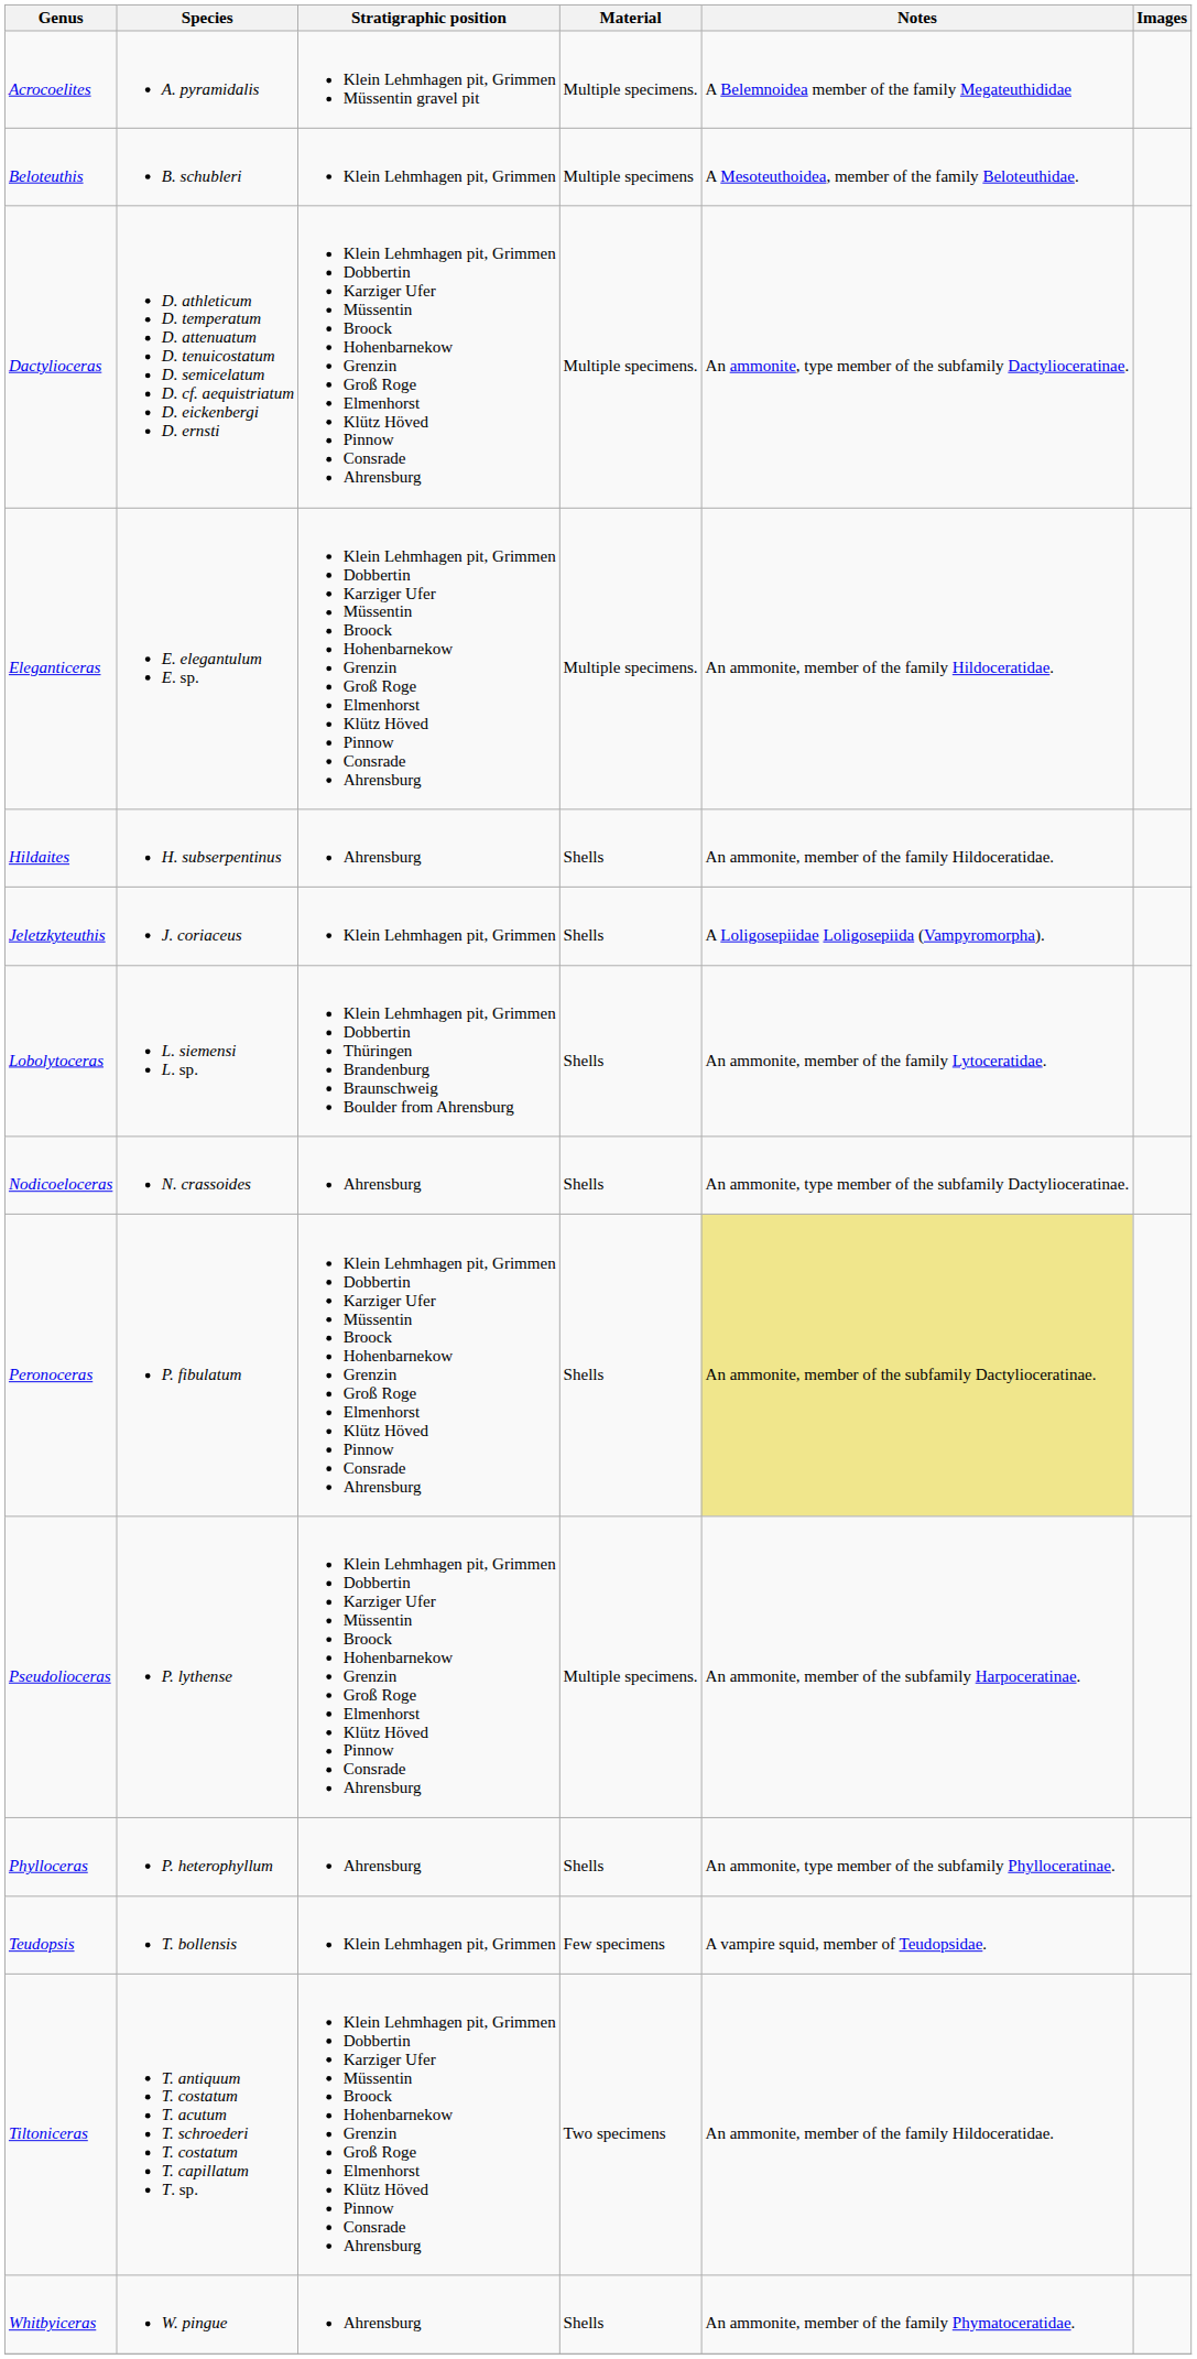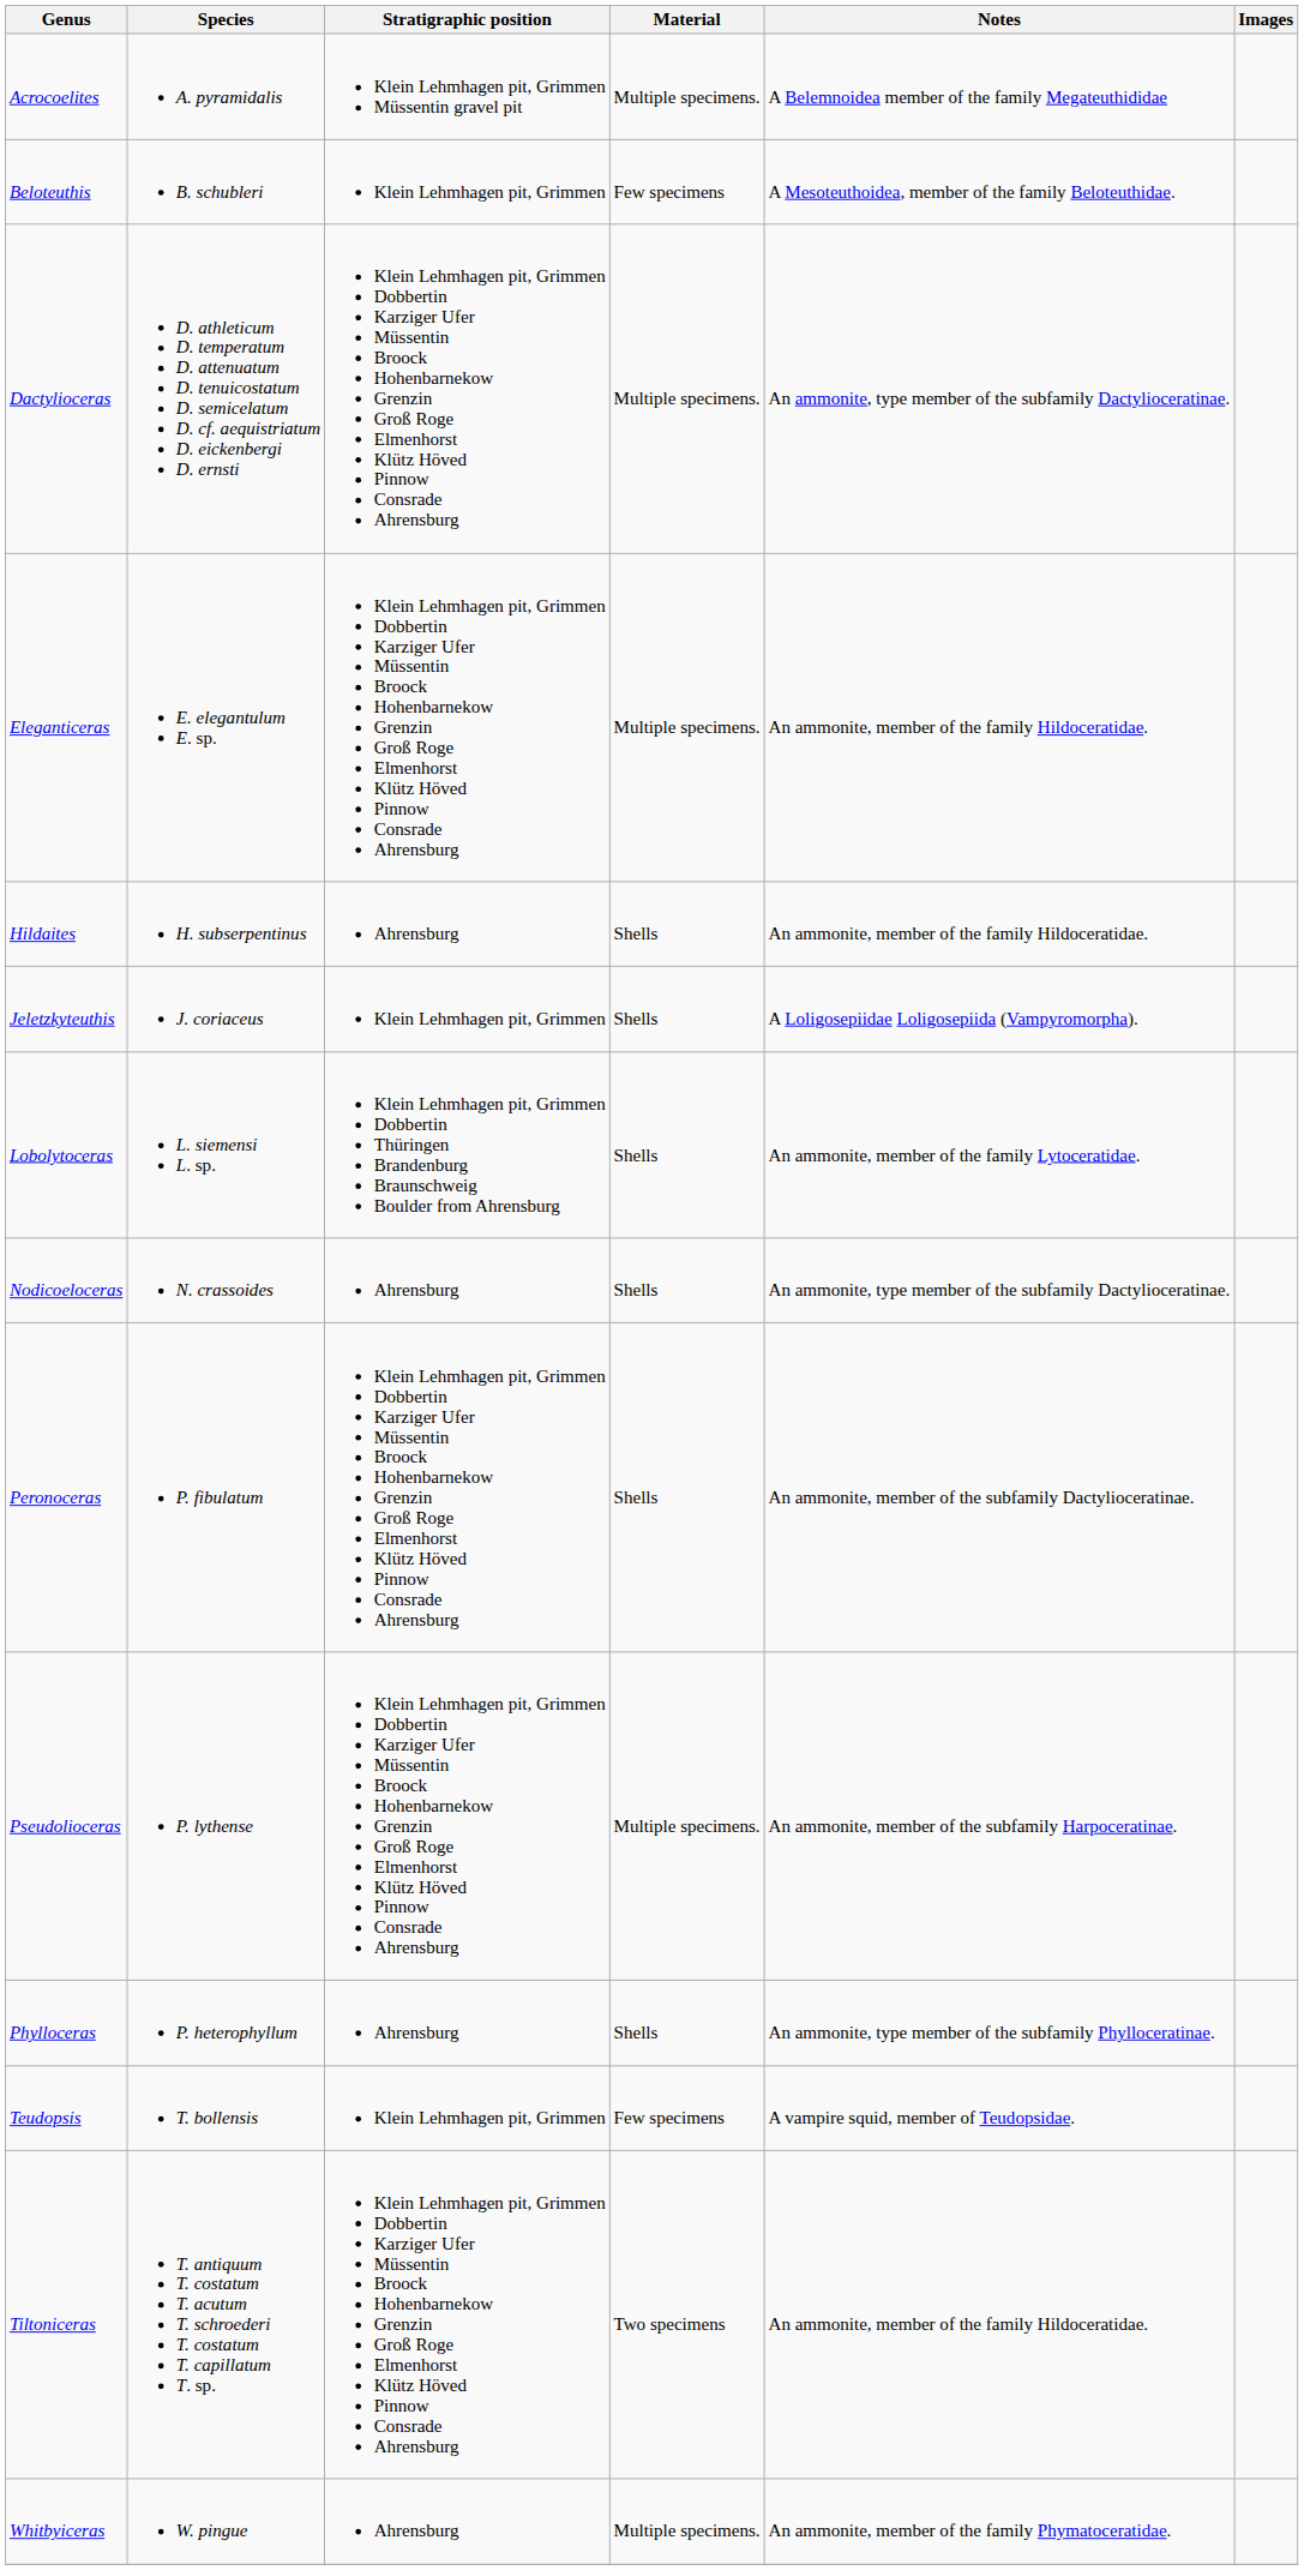 <table class = "wikitable">
 <tr>
 <th>Genus</th>
 <th>Species</th>
 <th>Stratigraphic position</th>
 <th>Material</th>
 <th>Notes</th>
 <th>Images</th>
 </tr>
 <tr>
 <td><br><em><a href='#'>Acrocoelites</a></em></td>
 <td><br><ul><li><em>A. pyramidalis</em></li></ul></td>
 <td><br><ul><li>Klein Lehmhagen pit, Grimmen</li><li>Müssentin gravel pit</li></ul></td>
 <td><br>Multiple specimens.</td>
 <td><br>A <a href='#'>Belemnoidea</a> member of the family <a href='#'>Megateuthididae</a></td>
 <td><br></td>
 </tr>
 <tr>
 <td><br><em><a href='#'>Beloteuthis</a></em></td>
 <td><br><ul><li><em>B. schubleri</em></li></ul></td>
 <td><br><ul><li>Klein Lehmhagen pit, Grimmen</li></ul></td>
-<td><br>Multiple specimens</td>
+<td><br>Few specimens</td>
 <td><br>A <a href='#'>Mesoteuthoidea</a>, member of the family <a href='#'>Beloteuthidae</a>.</td>
 <td><br></td>
 </tr>
 <tr>
 <td><br><em><a href='#'>Dactylioceras</a></em></td>
 <td><br><ul><li><em>D. athleticum</em></li><li><em>D. temperatum</em></li><li><em>D. attenuatum</em></li><li><em>D. tenuicostatum</em></li><li><em>D. semicelatum</em></li><li><em>D. cf. aequistriatum</em></li><li><em>D. eickenbergi</em></li><li><em>D. ernsti</em></li></ul></td>
 <td><br><ul><li>Klein Lehmhagen pit, Grimmen</li><li>Dobbertin</li><li>Karziger Ufer</li><li>Müssentin</li><li>Broock</li><li>Hohenbarnekow</li><li>Grenzin</li><li>Groß Roge</li><li>Elmenhorst</li><li>Klütz Höved</li><li>Pinnow</li><li>Consrade</li><li>Ahrensburg</li></ul></td>
 <td><br>Multiple specimens.</td>
 <td><br>An <a href='#'>ammonite</a>, type member of the subfamily <a href='#'>Dactylioceratinae</a>.</td>
 <td><br></td>
 </tr>
 <tr>
 <td><br><em><a href='#'>Eleganticeras</a></em></td>
 <td><br><ul><li><em>E. elegantulum</em></li><li><em>E</em>. sp.</li></ul></td>
 <td><br><ul><li>Klein Lehmhagen pit, Grimmen</li><li>Dobbertin</li><li>Karziger Ufer</li><li>Müssentin</li><li>Broock</li><li>Hohenbarnekow</li><li>Grenzin</li><li>Groß Roge</li><li>Elmenhorst</li><li>Klütz Höved</li><li>Pinnow</li><li>Consrade</li><li>Ahrensburg</li></ul></td>
 <td><br>Multiple specimens.</td>
 <td><br>An ammonite, member of the family <a href='#'>Hildoceratidae</a>.</td>
 <td><br></td>
 </tr>
 <tr>
 <td><br><em><a href='#'>Hildaites</a></em></td>
 <td><br><ul><li><em>H. subserpentinus</em></li></ul></td>
 <td><br><ul><li>Ahrensburg</li></ul></td>
 <td><br>Shells</td>
 <td><br>An ammonite, member of the family Hildoceratidae.</td>
 <td></td>
 </tr>
 <tr>
 <td><br><em><a href='#'>Jeletzkyteuthis</a></em></td>
 <td><br><ul><li><em>J. coriaceus</em></li></ul></td>
 <td><br><ul><li>Klein Lehmhagen pit, Grimmen</li></ul></td>
 <td><br>Shells</td>
 <td><br>A <a href='#'>Loligosepiidae</a> <a href='#'>Loligosepiida</a> (<a href='#'>Vampyromorpha</a>).</td>
 <td></td>
 </tr>
 <tr>
 <td><br><em><a href='#'>Lobolytoceras</a></em></td>
 <td><br><ul><li><em>L. siemensi</em></li><li><em>L</em>. sp.</li></ul></td>
 <td><br><ul><li>Klein Lehmhagen pit, Grimmen</li><li>Dobbertin</li><li>Thüringen</li><li>Brandenburg</li><li>Braunschweig</li><li>Boulder from Ahrensburg</li></ul></td>
 <td><br>Shells</td>
 <td><br>An ammonite, member of the family <a href='#'>Lytoceratidae</a>.</td>
 <td><br></td>
 </tr>
 <tr>
 <td><br><em><a href='#'>Nodicoeloceras</a></em></td>
 <td><br><ul><li><em>N. crassoides</em></li></ul></td>
 <td><br><ul><li>Ahrensburg</li></ul></td>
 <td><br>Shells</td>
 <td><br>An ammonite, type member of the subfamily Dactylioceratinae.</td>
 <td></td>
 </tr>
 <tr>
 <td><br><em><a href='#'>Peronoceras</a></em></td>
 <td><br><ul><li><em>P. fibulatum</em></li></ul></td>
 <td><br><ul><li>Klein Lehmhagen pit, Grimmen</li><li>Dobbertin</li><li>Karziger Ufer</li><li>Müssentin</li><li>Broock</li><li>Hohenbarnekow</li><li>Grenzin</li><li>Groß Roge</li><li>Elmenhorst</li><li>Klütz Höved</li><li>Pinnow</li><li>Consrade</li><li>Ahrensburg</li></ul></td>
 <td><br>Shells</td>
-<td style="background: khaki;"><br>An ammonite, member of the subfamily Dactylioceratinae.</td>
+<td><br>An ammonite, member of the subfamily Dactylioceratinae.</td>
 <td></td>
 </tr>
 <tr>
 <td><br><em><a href='#'>Pseudolioceras</a></em></td>
 <td><br><ul><li><em>P. lythense</em></li></ul></td>
 <td><br><ul><li>Klein Lehmhagen pit, Grimmen</li><li>Dobbertin</li><li>Karziger Ufer</li><li>Müssentin</li><li>Broock</li><li>Hohenbarnekow</li><li>Grenzin</li><li>Groß Roge</li><li>Elmenhorst</li><li>Klütz Höved</li><li>Pinnow</li><li>Consrade</li><li>Ahrensburg</li></ul></td>
 <td><br>Multiple specimens.</td>
 <td><br>An ammonite, member of the subfamily <a href='#'>Harpoceratinae</a>.</td>
 <td><br></td>
 </tr>
 <tr>
 <td><br><em><a href='#'>Phylloceras</a></em></td>
 <td><br><ul><li><em>P. heterophyllum</em></li></ul></td>
 <td><br><ul><li>Ahrensburg</li></ul></td>
 <td><br>Shells</td>
 <td><br>An ammonite, type member of the subfamily <a href='#'>Phylloceratinae</a>.</td>
 <td><br></td>
 </tr>
 <tr>
 <td><br><em><a href='#'>Teudopsis</a></em></td>
 <td><br><ul><li><em>T. bollensis</em></li></ul></td>
 <td><br><ul><li>Klein Lehmhagen pit, Grimmen</li></ul></td>
 <td><br>Few specimens</td>
 <td><br>A vampire squid, member of <a href='#'>Teudopsidae</a>.</td>
 <td><br></td>
 </tr>
 <tr>
 <td><br><em><a href='#'>Tiltoniceras</a></em></td>
 <td><br><ul><li><em>T. antiquum</em></li><li><em>T. costatum</em></li><li><em>T. acutum</em></li><li><em>T. schroederi</em></li><li><em>T. costatum</em></li><li><em>T. capillatum</em></li><li><em>T</em>. sp.</li></ul></td>
 <td><br><ul><li>Klein Lehmhagen pit, Grimmen</li><li>Dobbertin</li><li>Karziger Ufer</li><li>Müssentin</li><li>Broock</li><li>Hohenbarnekow</li><li>Grenzin</li><li>Groß Roge</li><li>Elmenhorst</li><li>Klütz Höved</li><li>Pinnow</li><li>Consrade</li><li>Ahrensburg</li></ul></td>
 <td><br>Two specimens</td>
 <td><br>An ammonite, member of the family Hildoceratidae.</td>
 <td><br></td>
 </tr>
 <tr>
 <td><br><em><a href='#'>Whitbyiceras</a></em></td>
 <td><br><ul><li><em>W. pingue</em></li></ul></td>
 <td><br><ul><li>Ahrensburg</li></ul></td>
-<td><br>Shells</td>
+<td><br>Multiple specimens.</td>
 <td><br>An ammonite, member of the family <a href='#'>Phymatoceratidae</a>.</td>
 <td></td>
 </tr>
 <tr>
 </tr>
 </table>
